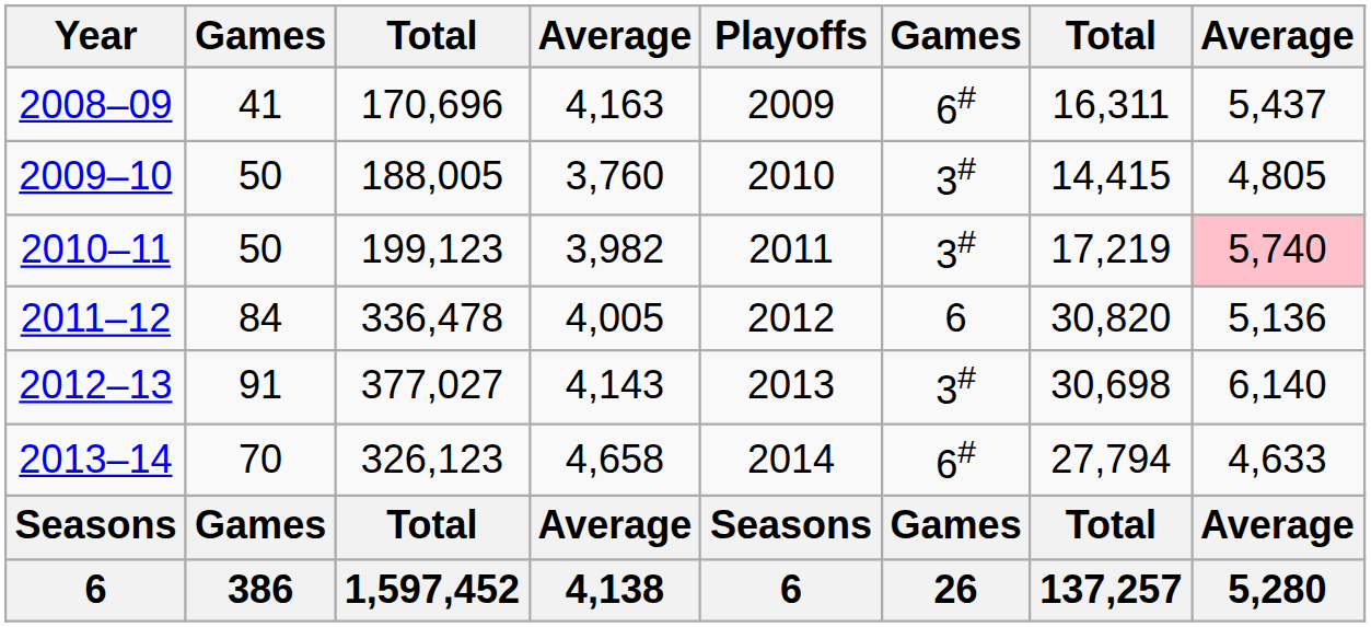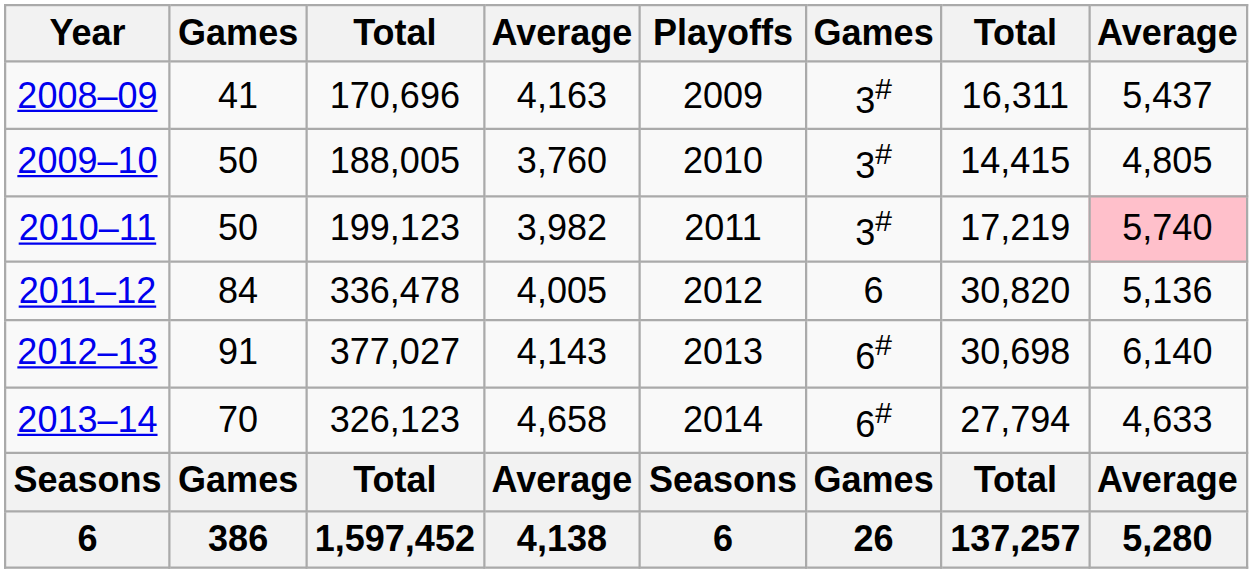 <table class="wikitable" style="text-align:center">
 <tr>
 <th>Year</th>
 <th>Games</th>
 <th>Total</th>
 <th>Average</th>
 <th>Playoffs</th>
 <th>Games</th>
 <th>Total</th>
 <th>Average</th>
 </tr>
 <tr>
 <td><a href='#'>2008–09</a></td>
 <td>41</td>
 <td>170,696</td>
 <td>4,163</td>
 <td>2009</td>
-<td>6<sup>#</sup></td>
+<td>3<sup>#</sup></td>
 <td>16,311</td>
 <td>5,437</td>
 </tr>
 <tr>
 <td><a href='#'>2009–10</a></td>
 <td>50</td>
 <td>188,005</td>
 <td>3,760</td>
 <td>2010</td>
 <td>3<sup>#</sup></td>
 <td>14,415</td>
 <td>4,805</td>
 </tr>
 <tr>
 <td><a href='#'>2010–11</a></td>
 <td>50</td>
 <td>199,123</td>
 <td>3,982</td>
 <td>2011</td>
 <td>3<sup>#</sup></td>
 <td>17,219</td>
 <td style="background: pink;">5,740</td>
 </tr>
 <tr>
 <td><a href='#'>2011–12</a></td>
 <td>84</td>
 <td>336,478</td>
 <td>4,005</td>
 <td>2012</td>
 <td>6</td>
 <td>30,820</td>
 <td>5,136</td>
 </tr>
 <tr>
 <td><a href='#'>2012–13</a></td>
 <td>91</td>
 <td>377,027</td>
 <td>4,143</td>
 <td>2013</td>
-<td>3<sup>#</sup></td>
+<td>6<sup>#</sup></td>
 <td>30,698</td>
 <td>6,140</td>
 </tr>
 <tr>
 <td><a href='#'>2013–14</a></td>
 <td>70</td>
 <td>326,123</td>
 <td>4,658</td>
 <td>2014</td>
 <td>6<sup>#</sup></td>
 <td>27,794</td>
 <td>4,633</td>
 </tr>
 <tr>
 <th>Seasons</th>
 <th>Games</th>
 <th>Total</th>
 <th>Average</th>
 <th>Seasons</th>
 <th>Games</th>
 <th>Total</th>
 <th>Average</th>
 </tr>
 <tr>
 <th><strong>6</strong></th>
 <th>386</th>
 <th>1,597,452</th>
 <th>4,138</th>
 <th>6</th>
 <th>26</th>
 <th>137,257</th>
 <th>5,280</th>
 </tr>
 </table>
